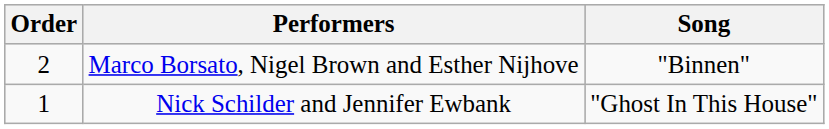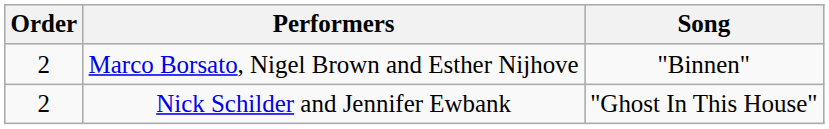 <table class="wikitable" style="text-align: center; width: auto;">
 <tr>
 <th>Order</th>
 <th>Performers</th>
 <th>Song</th>
 </tr>
 <tr>
 <td>2</td>
 <td><a href='#'>Marco Borsato</a>, Nigel Brown and Esther Nijhove</td>
 <td>"Binnen"</td>
 </tr>
 <tr>
-<td>1</td>
+<td>2</td>
 <td><a href='#'>Nick Schilder</a> and Jennifer Ewbank</td>
 <td>"Ghost In This House"</td>
 </tr>
 </table>
